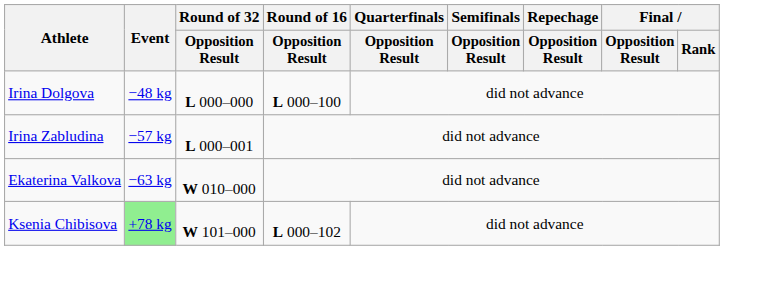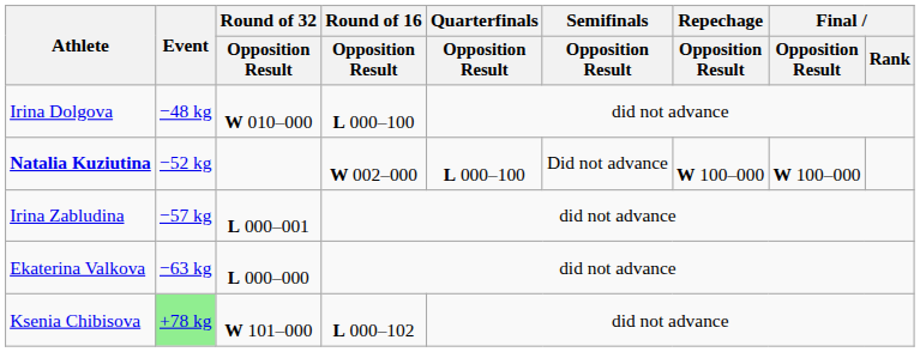 <table class="wikitable" style="font-size:90%">
 <tr>
 <th rowspan="2">Athlete</th>
 <th rowspan="2">Event</th>
 <th>Round of 32</th>
 <th>Round of 16</th>
 <th>Quarterfinals</th>
 <th>Semifinals</th>
 <th>Repechage</th>
 <th colspan=2>Final / </th>
 </tr>
 <tr style="font-size:95%">
 <th>Opposition<br>Result</th>
 <th>Opposition<br>Result</th>
 <th>Opposition<br>Result</th>
 <th>Opposition<br>Result</th>
 <th>Opposition<br>Result</th>
 <th>Opposition<br>Result</th>
 <th>Rank</th>
 </tr>
 <tr align=center>
 <td align=left><a href='#'>Irina Dolgova</a></td>
 <td align=left><a href='#'>−48 kg</a></td>
-<td><br> <strong>L</strong> 000–000 </td>
+<td><br><strong>W</strong> 010–000</td>
 <td><br><strong>L</strong> 000–100</td>
 <td colspan=5>did not advance</td>
+</tr>
+<tr align=center>
+<td align=left><strong><a href='#'>Natalia Kuziutina</a></strong></td>
+<td align=left><a href='#'>−52 kg</a></td>
+<td></td>
+<td><br><strong>W</strong> 002–000</td>
+<td><br><strong>L</strong> 000–100</td>
+<td>Did not advance</td>
+<td><br><strong>W</strong> 100–000</td>
+<td><br><strong>W</strong> 100–000</td>
+<td></td>
 </tr>
 <tr align=center>
 <td align=left><a href='#'>Irina Zabludina</a></td>
 <td align=left><a href='#'>−57 kg</a></td>
 <td><br> <strong>L</strong> 000–001</td>
 <td colspan=6>did not advance</td>
 </tr>
 <tr align=center>
 <td align=left><a href='#'>Ekaterina Valkova</a></td>
 <td align=left><a href='#'>−63 kg</a></td>
-<td><br><strong>W</strong> 010–000</td>
+<td><br> <strong>L</strong> 000–000 </td>
 <td colspan=6>did not advance</td>
 </tr>
 <tr align=center>
 <td align=left><a href='#'>Ksenia Chibisova</a></td>
 <td align=left style="background: lightgreen;"><a href='#'>+78 kg</a></td>
 <td><br><strong>W</strong> 101–000</td>
 <td><br><strong>L</strong> 000–102</td>
 <td colspan=5>did not advance</td>
 </tr>
 </table>
